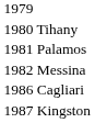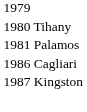 <table>
 <tr>
 <td>1979</td>
 <td></td>
 <td></td>
 <td></td>
 </tr>
 <tr>
 <td>1980 Tihany</td>
 <td></td>
 <td></td>
 <td></td>
 </tr>
 <tr>
 <td>1981 Palamos</td>
 <td></td>
 <td></td>
 <td></td>
 </tr>
 <tr>
-<td>1982 Messina</td>
-<td></td>
-<td></td>
-<td></td>
-</tr>
-<tr>
 <td>1986 Cagliari</td>
 <td></td>
 <td></td>
 <td></td>
 </tr>
 <tr>
 <td>1987 Kingston</td>
 <td></td>
 <td></td>
 <td></td>
 </tr>
 </table>
